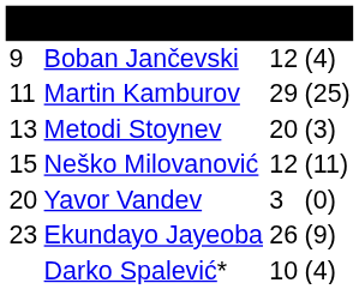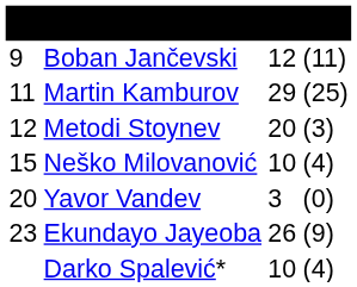 <table class="toccolours" border="0" cellpadding="2" cellspacing="0" align="left" style="margin:0.5em;">
 <tr>
 <th colspan="4" align="center" bgcolor="#000000"><span>Forwards</span></th>
 </tr>
 <tr>
 <td>9</td>
 <td> <a href='#'>Boban Jančevski</a></td>
 <td>12</td>
-<td>(4)</td>
+<td>(11)</td>
 </tr>
 <tr>
 <td>11</td>
 <td> <a href='#'>Martin Kamburov</a></td>
 <td>29</td>
 <td>(25)</td>
 </tr>
 <tr>
-<td>13</td>
+<td>12</td>
 <td> <a href='#'>Metodi Stoynev</a></td>
 <td>20</td>
 <td>(3)</td>
 </tr>
 <tr>
 <td>15</td>
 <td> <a href='#'>Neško Milovanović</a></td>
-<td>12</td>
-<td>(11)</td>
+<td>10</td>
+<td>(4)</td>
 </tr>
 <tr>
 <td>20</td>
 <td> <a href='#'>Yavor Vandev</a></td>
 <td>3</td>
 <td>(0)</td>
 </tr>
 <tr>
 <td>23</td>
 <td> <a href='#'>Ekundayo Jayeoba</a></td>
 <td>26</td>
 <td>(9)</td>
 </tr>
 <tr>
 <td></td>
 <td> <a href='#'>Darko Spalević</a>*</td>
 <td>10</td>
 <td>(4)</td>
 </tr>
 <tr>
 </tr>
 </table>
